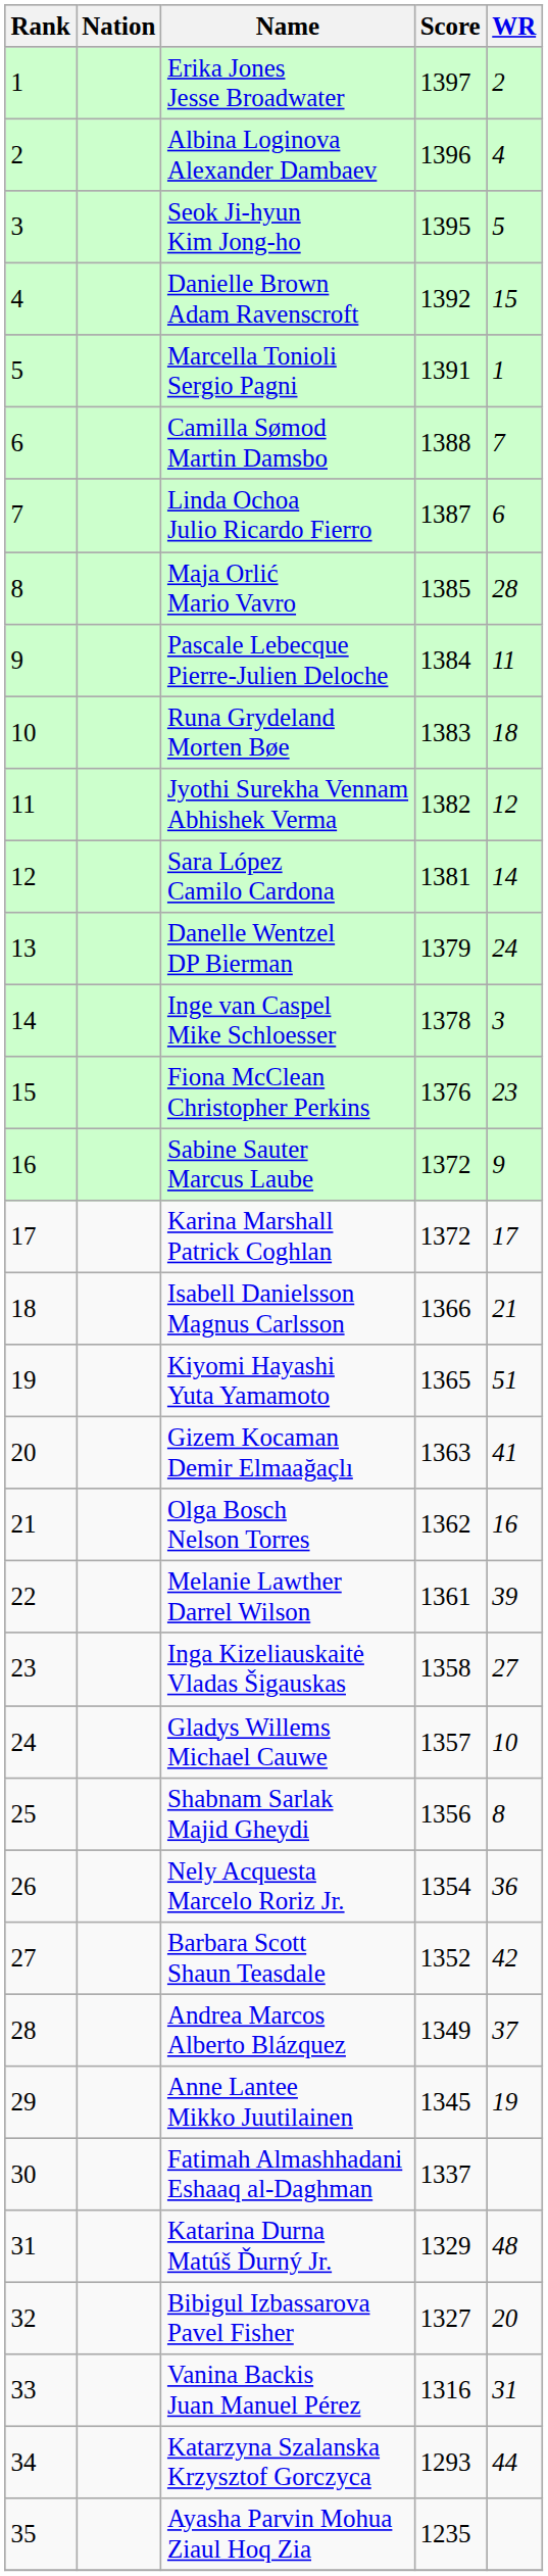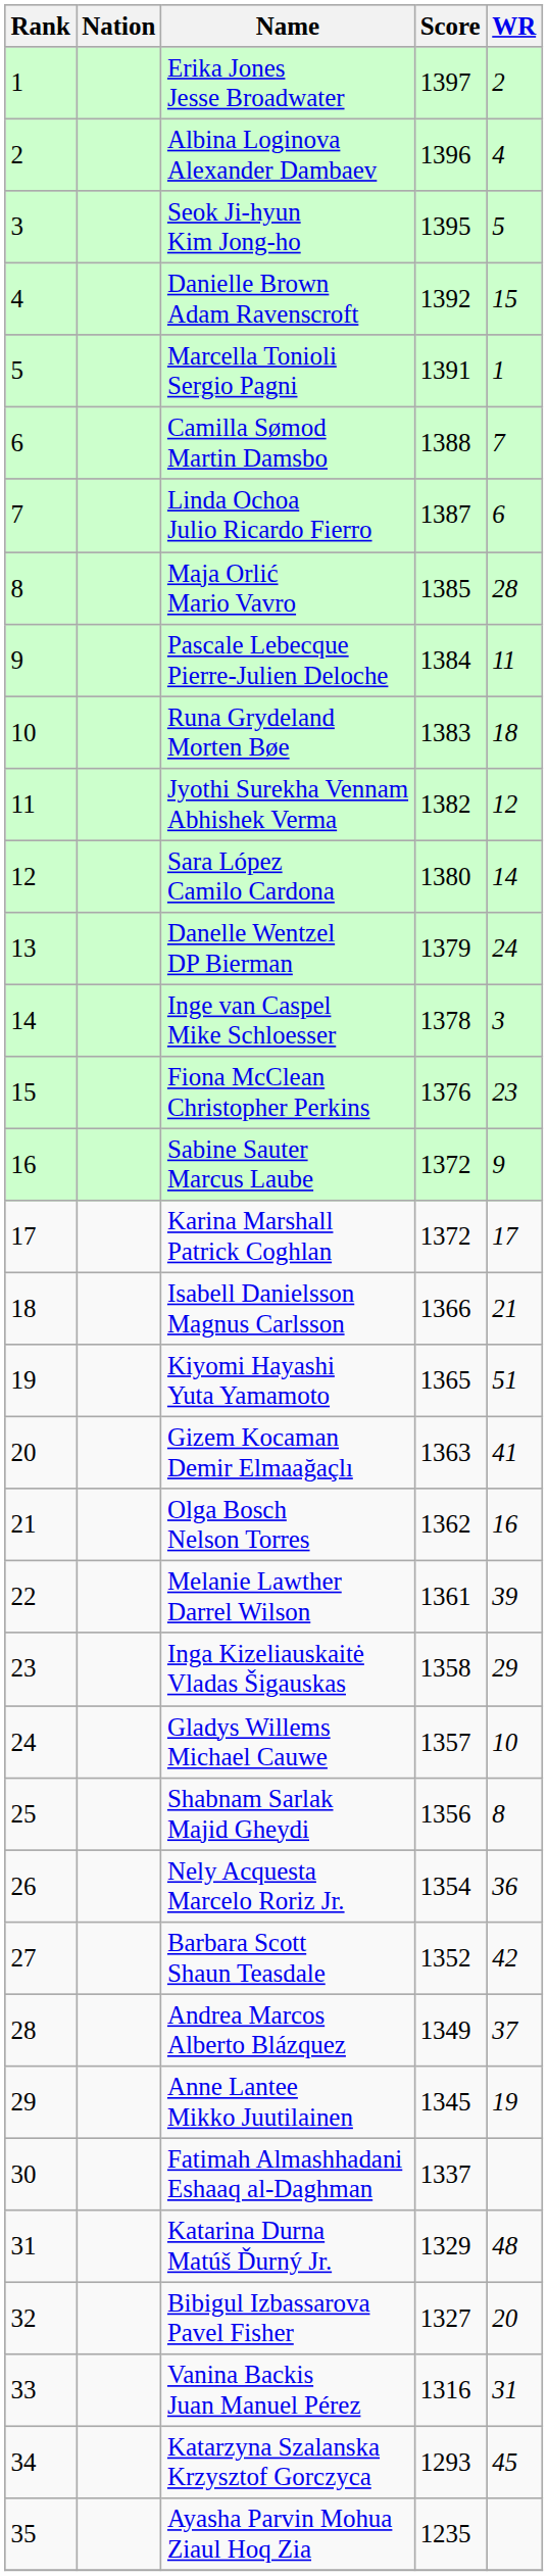 <table class="wikitable sortable" style="font-size:95%;">
 <tr>
 <th>Rank</th>
 <th>Nation</th>
 <th>Name</th>
 <th>Score</th>
 <th><a href='#'>WR</a></th>
 </tr>
 <tr style="background:#ccffcc;">
 <td>1</td>
 <td></td>
 <td><a href='#'>Erika Jones</a> <br> <a href='#'>Jesse Broadwater</a></td>
 <td>1397</td>
 <td><em>2</em></td>
 </tr>
 <tr style="background:#ccffcc;">
 <td>2</td>
 <td></td>
 <td><a href='#'>Albina Loginova</a> <br> <a href='#'>Alexander Dambaev</a></td>
 <td>1396</td>
 <td><em>4</em></td>
 </tr>
 <tr style="background:#ccffcc;">
 <td>3</td>
 <td></td>
 <td><a href='#'>Seok Ji-hyun</a> <br> <a href='#'>Kim Jong-ho</a></td>
 <td>1395</td>
 <td><em>5</em></td>
 </tr>
 <tr style="background:#ccffcc;">
 <td>4</td>
 <td></td>
 <td><a href='#'>Danielle Brown</a> <br> <a href='#'>Adam Ravenscroft</a></td>
 <td>1392</td>
 <td><em>15</em></td>
 </tr>
 <tr style="background:#ccffcc;">
 <td>5</td>
 <td></td>
 <td><a href='#'>Marcella Tonioli</a> <br> <a href='#'>Sergio Pagni</a></td>
 <td>1391</td>
 <td><em>1</em></td>
 </tr>
 <tr style="background:#ccffcc;">
 <td>6</td>
 <td></td>
 <td><a href='#'>Camilla Sømod</a> <br> <a href='#'>Martin Damsbo</a></td>
 <td>1388</td>
 <td><em>7</em></td>
 </tr>
 <tr style="background:#ccffcc;">
 <td>7</td>
 <td></td>
 <td><a href='#'>Linda Ochoa</a> <br> <a href='#'>Julio Ricardo Fierro</a></td>
 <td>1387</td>
 <td><em>6</em></td>
 </tr>
 <tr style="background:#ccffcc;">
 <td>8</td>
 <td></td>
 <td><a href='#'>Maja Orlić</a> <br> <a href='#'>Mario Vavro</a></td>
 <td>1385</td>
 <td><em>28</em></td>
 </tr>
 <tr style="background:#ccffcc;">
 <td>9</td>
 <td></td>
 <td><a href='#'>Pascale Lebecque</a> <br> <a href='#'>Pierre-Julien Deloche</a></td>
 <td>1384</td>
 <td><em>11</em></td>
 </tr>
 <tr style="background:#ccffcc;">
 <td>10</td>
 <td></td>
 <td><a href='#'>Runa Grydeland</a> <br> <a href='#'>Morten Bøe</a></td>
 <td>1383</td>
 <td><em>18</em></td>
 </tr>
 <tr style="background:#ccffcc;">
 <td>11</td>
 <td></td>
 <td><a href='#'>Jyothi Surekha Vennam</a> <br> <a href='#'>Abhishek Verma</a></td>
 <td>1382</td>
 <td><em>12</em></td>
 </tr>
 <tr style="background:#ccffcc;">
 <td>12</td>
 <td></td>
 <td><a href='#'>Sara López</a> <br> <a href='#'>Camilo Cardona</a></td>
-<td>1381</td>
+<td>1380</td>
 <td><em>14</em></td>
 </tr>
 <tr style="background:#ccffcc;">
 <td>13</td>
 <td></td>
 <td><a href='#'>Danelle Wentzel</a> <br> <a href='#'>DP Bierman</a></td>
 <td>1379</td>
 <td><em>24</em></td>
 </tr>
 <tr style="background:#ccffcc;">
 <td>14</td>
 <td></td>
 <td><a href='#'>Inge van Caspel</a> <br> <a href='#'>Mike Schloesser</a></td>
 <td>1378</td>
 <td><em>3</em></td>
 </tr>
 <tr style="background:#ccffcc;">
 <td>15</td>
 <td></td>
 <td><a href='#'>Fiona McClean</a> <br> <a href='#'>Christopher Perkins</a></td>
 <td>1376</td>
 <td><em>23</em></td>
 </tr>
 <tr style="background:#ccffcc;">
 <td>16</td>
 <td></td>
 <td><a href='#'>Sabine Sauter</a> <br> <a href='#'>Marcus Laube</a></td>
 <td>1372</td>
 <td><em>9</em></td>
 </tr>
 <tr>
 <td>17</td>
 <td></td>
 <td><a href='#'>Karina Marshall</a> <br> <a href='#'>Patrick Coghlan</a></td>
 <td>1372</td>
 <td><em>17</em></td>
 </tr>
 <tr>
 <td>18</td>
 <td></td>
 <td><a href='#'>Isabell Danielsson</a> <br> <a href='#'>Magnus Carlsson</a></td>
 <td>1366</td>
 <td><em>21</em></td>
 </tr>
 <tr>
 <td>19</td>
 <td></td>
 <td><a href='#'>Kiyomi Hayashi</a> <br> <a href='#'>Yuta Yamamoto</a></td>
 <td>1365</td>
 <td><em>51</em></td>
 </tr>
 <tr>
 <td>20</td>
 <td></td>
 <td><a href='#'>Gizem Kocaman</a> <br> <a href='#'>Demir Elmaağaçlı</a></td>
 <td>1363</td>
 <td><em>41</em></td>
 </tr>
 <tr>
 <td>21</td>
 <td></td>
 <td><a href='#'>Olga Bosch</a> <br> <a href='#'>Nelson Torres</a></td>
 <td>1362</td>
 <td><em>16</em></td>
 </tr>
 <tr>
 <td>22</td>
 <td></td>
 <td><a href='#'>Melanie Lawther</a> <br> <a href='#'>Darrel Wilson</a></td>
 <td>1361</td>
 <td><em>39</em></td>
 </tr>
 <tr>
 <td>23</td>
 <td></td>
 <td><a href='#'>Inga Kizeliauskaitė</a> <br> <a href='#'>Vladas Šigauskas</a></td>
 <td>1358</td>
-<td><em>27</em></td>
+<td><em>29</em></td>
 </tr>
 <tr>
 <td>24</td>
 <td></td>
 <td><a href='#'>Gladys Willems</a> <br> <a href='#'>Michael Cauwe</a></td>
 <td>1357</td>
 <td><em>10</em></td>
 </tr>
 <tr>
 <td>25</td>
 <td></td>
 <td><a href='#'>Shabnam Sarlak</a> <br> <a href='#'>Majid Gheydi</a></td>
 <td>1356</td>
 <td><em>8</em></td>
 </tr>
 <tr>
 <td>26</td>
 <td></td>
 <td><a href='#'>Nely Acquesta</a> <br> <a href='#'>Marcelo Roriz Jr.</a></td>
 <td>1354</td>
 <td><em>36</em></td>
 </tr>
 <tr>
 <td>27</td>
 <td></td>
 <td><a href='#'>Barbara Scott</a> <br> <a href='#'>Shaun Teasdale</a></td>
 <td>1352</td>
 <td><em>42</em></td>
 </tr>
 <tr>
 <td>28</td>
 <td></td>
 <td><a href='#'>Andrea Marcos</a> <br> <a href='#'>Alberto Blázquez</a></td>
 <td>1349</td>
 <td><em>37</em></td>
 </tr>
 <tr>
 <td>29</td>
 <td></td>
 <td><a href='#'>Anne Lantee</a> <br> <a href='#'>Mikko Juutilainen</a></td>
 <td>1345</td>
 <td><em>19</em></td>
 </tr>
 <tr>
 <td>30</td>
 <td></td>
 <td><a href='#'>Fatimah Almashhadani</a> <br> <a href='#'>Eshaaq al-Daghman</a></td>
 <td>1337</td>
 <td></td>
 </tr>
 <tr>
 <td>31</td>
 <td></td>
 <td><a href='#'>Katarina Durna</a> <br> <a href='#'>Matúš Ďurný Jr.</a></td>
 <td>1329</td>
 <td><em>48</em></td>
 </tr>
 <tr>
 <td>32</td>
 <td></td>
 <td><a href='#'>Bibigul Izbassarova</a> <br> <a href='#'>Pavel Fisher</a></td>
 <td>1327</td>
 <td><em>20</em></td>
 </tr>
 <tr>
 <td>33</td>
 <td></td>
 <td><a href='#'>Vanina Backis</a> <br> <a href='#'>Juan Manuel Pérez</a></td>
 <td>1316</td>
 <td><em>31</em></td>
 </tr>
 <tr>
 <td>34</td>
 <td></td>
 <td><a href='#'>Katarzyna Szalanska</a> <br> <a href='#'>Krzysztof Gorczyca</a></td>
 <td>1293</td>
-<td><em>44</em></td>
+<td><em>45</em></td>
 </tr>
 <tr>
 <td>35</td>
 <td></td>
 <td><a href='#'>Ayasha Parvin Mohua</a> <br> <a href='#'>Ziaul Hoq Zia</a></td>
 <td>1235</td>
 <td></td>
 </tr>
 <tr>
 </tr>
 </table>
